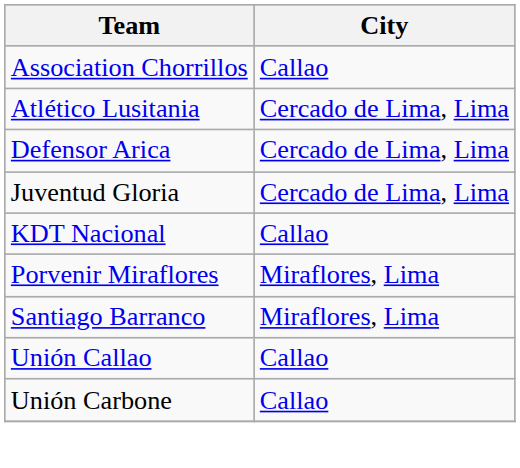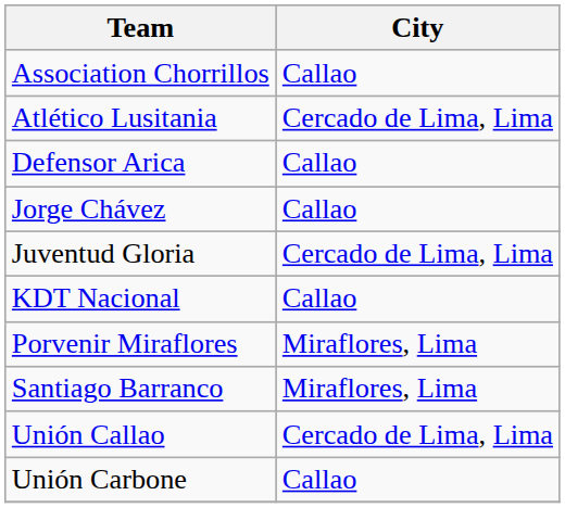 <table class="wikitable sortable">
 <tr>
 <th>Team</th>
 <th>City</th>
 </tr>
 <tr>
 <td><a href='#'>Association Chorrillos</a></td>
 <td><a href='#'>Callao</a></td>
 </tr>
 <tr>
 <td><a href='#'>Atlético Lusitania</a></td>
 <td><a href='#'>Cercado de Lima</a>, <a href='#'>Lima</a></td>
 </tr>
 <tr>
 <td><a href='#'>Defensor Arica</a></td>
-<td><a href='#'>Cercado de Lima</a>, <a href='#'>Lima</a></td>
+<td><a href='#'>Callao</a></td>
+</tr>
+<tr>
+<td><a href='#'>Jorge Chávez</a></td>
+<td><a href='#'>Callao</a></td>
 </tr>
 <tr>
 <td>Juventud Gloria</td>
 <td><a href='#'>Cercado de Lima</a>, <a href='#'>Lima</a></td>
 </tr>
 <tr>
 <td><a href='#'>KDT Nacional</a></td>
 <td><a href='#'>Callao</a></td>
 </tr>
 <tr>
 <td><a href='#'>Porvenir Miraflores</a></td>
 <td><a href='#'>Miraflores</a>, <a href='#'>Lima</a></td>
 </tr>
 <tr>
 <td><a href='#'>Santiago Barranco</a></td>
 <td><a href='#'>Miraflores</a>, <a href='#'>Lima</a></td>
 </tr>
 <tr>
 <td><a href='#'>Unión Callao</a></td>
-<td><a href='#'>Callao</a></td>
+<td><a href='#'>Cercado de Lima</a>, <a href='#'>Lima</a></td>
 </tr>
 <tr>
 <td>Unión Carbone</td>
 <td><a href='#'>Callao</a></td>
 </tr>
 <tr>
 </tr>
 </table>
